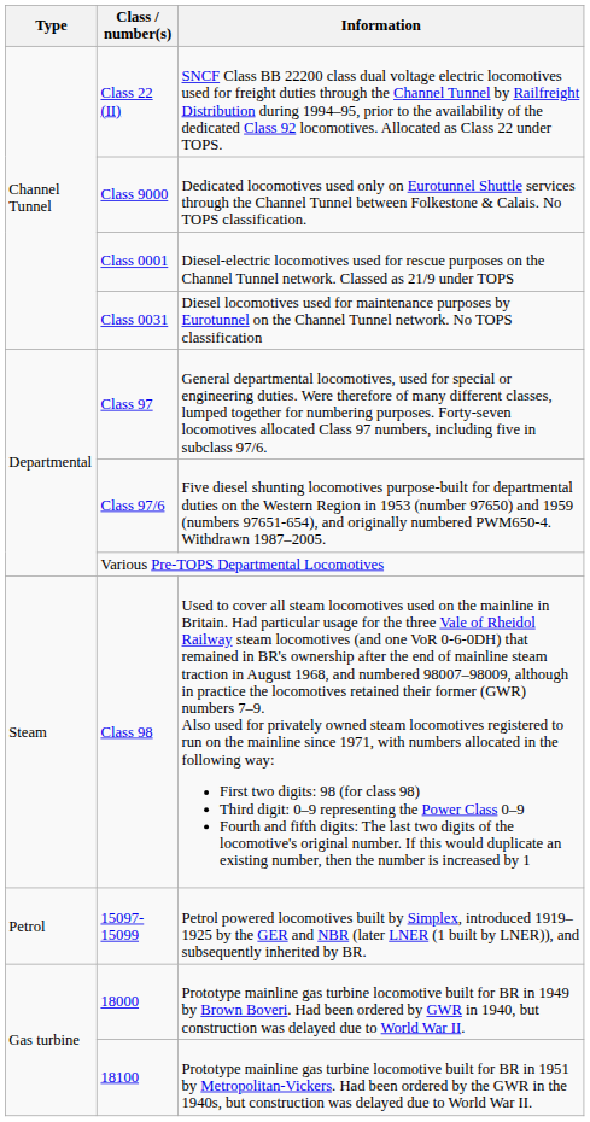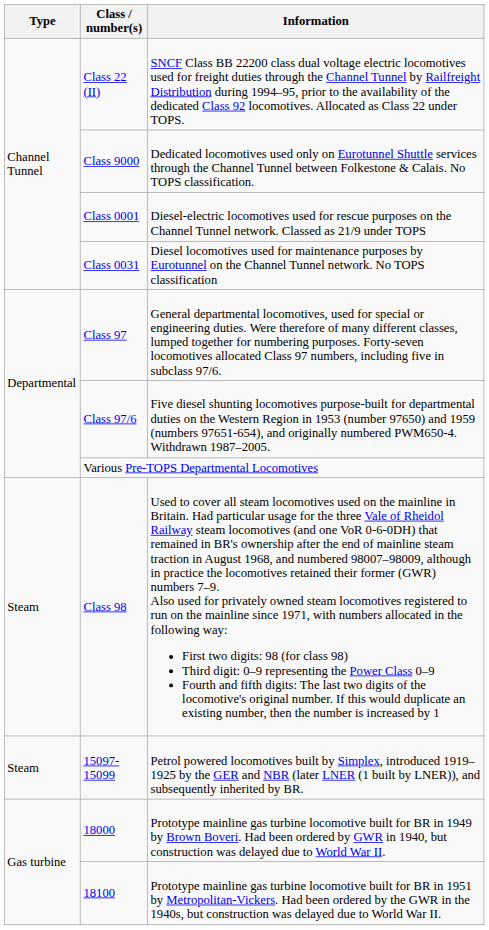 <table class="wikitable">
 <tr>
 <th>Type</th>
 <th>Class / number(s)</th>
 <th>Information</th>
 </tr>
 <tr>
 <td rowspan=4>Channel Tunnel</td>
 <td><a href='#'>Class 22 (II)</a></td>
 <td><br><a href='#'>SNCF</a> Class BB 22200 class dual voltage electric locomotives used for freight duties through the <a href='#'>Channel Tunnel</a> by <a href='#'>Railfreight Distribution</a> during 1994–95, prior to the availability of the dedicated <a href='#'>Class 92</a> locomotives. Allocated as Class 22 under TOPS.</td>
 </tr>
 <tr>
 <td><a href='#'>Class 9000</a></td>
 <td><br>Dedicated locomotives used only on <a href='#'>Eurotunnel Shuttle</a> services through the Channel Tunnel between Folkestone & Calais. No TOPS classification.</td>
 </tr>
 <tr>
 <td><a href='#'>Class 0001</a></td>
 <td><br>Diesel-electric locomotives used for rescue purposes on the Channel Tunnel network. Classed as 21/9 under TOPS</td>
 </tr>
 <tr>
 <td><a href='#'>Class 0031</a></td>
 <td>Diesel locomotives used for maintenance purposes by <a href='#'>Eurotunnel</a> on the Channel Tunnel network. No TOPS classification</td>
 </tr>
 <tr>
 <td rowspan=3>Departmental</td>
 <td><a href='#'>Class 97</a></td>
 <td><br>General departmental locomotives, used for special or engineering duties. Were therefore of many different classes, lumped together for numbering purposes. Forty-seven locomotives allocated Class 97 numbers, including five in subclass 97/6.</td>
 </tr>
 <tr>
 <td><a href='#'>Class 97/6</a></td>
 <td><br>Five diesel shunting locomotives purpose-built for departmental duties on the Western Region in 1953 (number 97650) and 1959 (numbers 97651-654), and originally numbered PWM650-4. Withdrawn 1987–2005.</td>
 </tr>
 <tr>
 <td colspan=2>Various <a href='#'>Pre-TOPS Departmental Locomotives</a></td>
 </tr>
 <tr>
 <td>Steam</td>
 <td><a href='#'>Class 98</a></td>
 <td><br>Used to cover all steam locomotives used on the mainline in Britain. Had particular usage for the three <a href='#'>Vale of Rheidol Railway</a> steam locomotives (and one VoR 0-6-0DH) that remained in BR's ownership after the end of mainline steam traction in August 1968, and numbered 98007–98009, although in practice the locomotives retained their former (GWR) numbers 7–9. <br>Also used for privately owned steam locomotives registered to run on the mainline since 1971, with numbers allocated in the following way:<ul><li>First two digits: 98 (for class 98)</li><li>Third digit: 0–9 representing the <a href='#'>Power Class</a> 0–9</li><li>Fourth and fifth digits: The last two digits of the locomotive's original number. If this would duplicate an existing number, then the number is increased by 1</li></ul></td>
 </tr>
 <tr>
-<td>Petrol</td>
+<td>Steam</td>
 <td><a href='#'>15097-15099</a></td>
 <td><br>Petrol powered locomotives built by <a href='#'>Simplex</a>, introduced 1919–1925 by the <a href='#'>GER</a> and <a href='#'>NBR</a> (later <a href='#'>LNER</a> (1 built by LNER)), and subsequently inherited by BR.</td>
 </tr>
 <tr>
 <td rowspan="2">Gas turbine</td>
 <td><a href='#'>18000</a></td>
 <td><br>Prototype mainline gas turbine locomotive built for BR in 1949 by <a href='#'>Brown Boveri</a>. Had been ordered by <a href='#'>GWR</a> in 1940, but construction was delayed due to <a href='#'>World War II</a>.</td>
 </tr>
 <tr>
 <td><a href='#'>18100</a></td>
 <td><br>Prototype mainline gas turbine locomotive built for BR in 1951 by <a href='#'>Metropolitan-Vickers</a>. Had been ordered by the GWR in the 1940s, but construction was delayed due to World War II.</td>
 </tr>
 </table>
